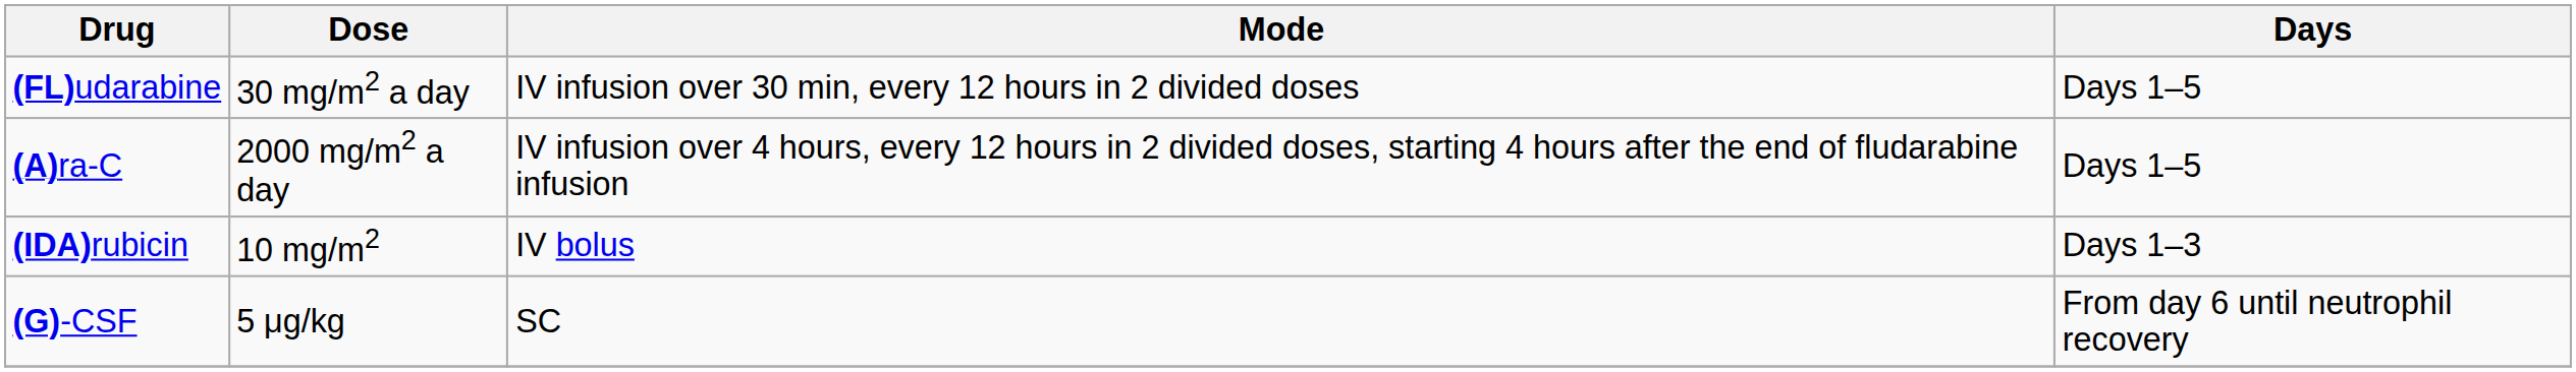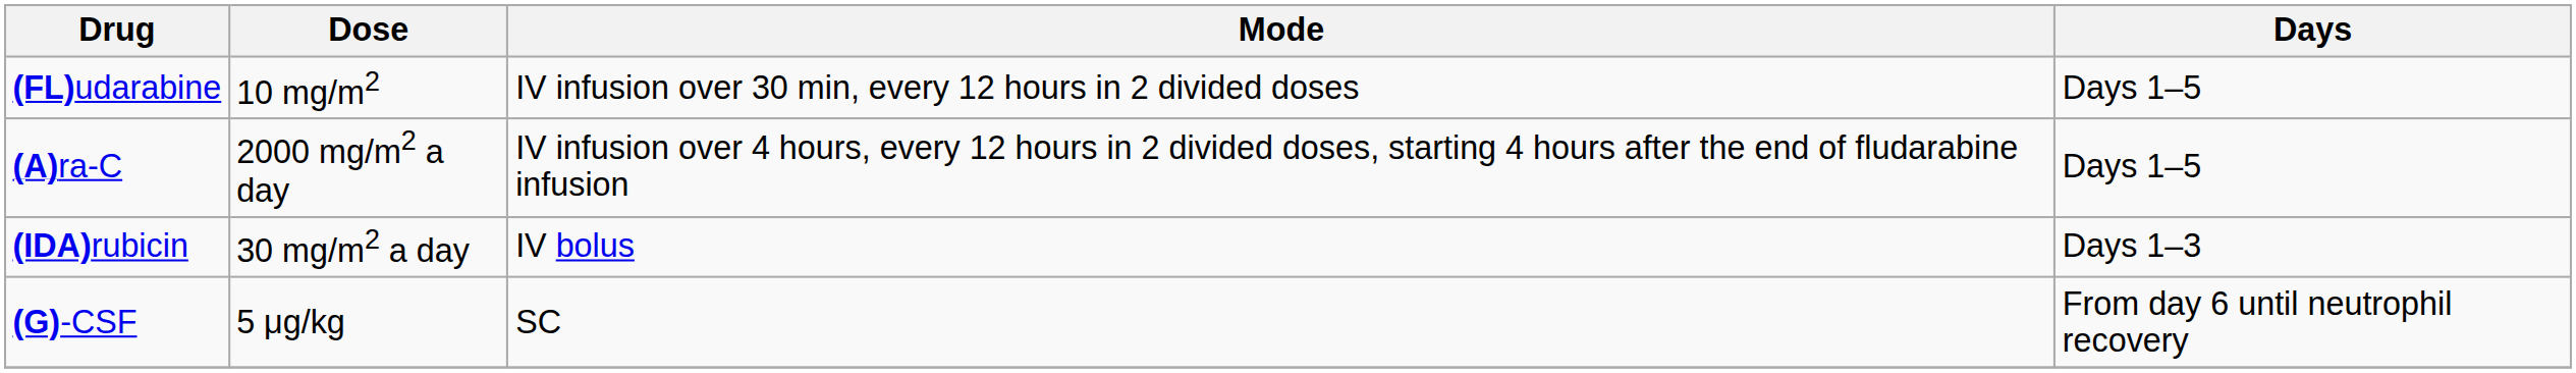 <table class="wikitable">
 <tr>
 <th>Drug</th>
 <th>Dose</th>
 <th>Mode</th>
 <th>Days</th>
 </tr>
 <tr>
 <td><a href='#'><strong>(FL)</strong>udarabine</a></td>
-<td>30 mg/m<sup>2</sup> a day</td>
+<td>10 mg/m<sup>2</sup></td>
 <td>IV infusion over 30 min, every 12 hours in 2 divided doses</td>
 <td>Days 1–5</td>
 </tr>
 <tr>
 <td><a href='#'><strong>(A)</strong>ra-C</a></td>
 <td>2000 mg/m<sup>2</sup> a day</td>
 <td>IV infusion over 4 hours, every 12 hours in 2 divided doses, starting 4 hours after the end of fludarabine infusion</td>
 <td>Days 1–5</td>
 </tr>
 <tr>
 <td><a href='#'><strong>(IDA)</strong>rubicin</a></td>
-<td>10 mg/m<sup>2</sup></td>
+<td>30 mg/m<sup>2</sup> a day</td>
 <td>IV <a href='#'>bolus</a></td>
 <td>Days 1–3</td>
 </tr>
 <tr>
 <td><a href='#'><strong>(G)</strong>-CSF</a></td>
 <td>5 μg/kg</td>
 <td>SC</td>
 <td>From day 6 until neutrophil recovery</td>
 </tr>
 <tr>
 </tr>
 </table>
